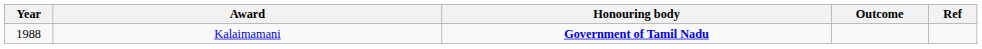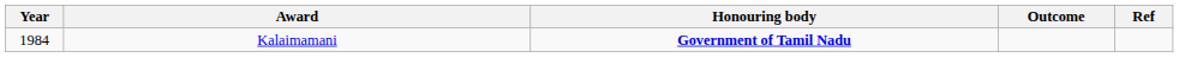 <table class="wikitable" style="width:100%;">
 <tr>
 <th width=5%>Year</th>
 <th style="width:40%;">Award</th>
 <th style="width:40%;">Honouring body</th>
 <th style="width:10%;">Outcome</th>
 <th style="width:5%;">Ref</th>
 </tr>
 <tr>
-<td style="text-align:center;">1988</td>
+<td style="text-align:center;">1984</td>
 <td style="text-align:center;"><a href='#'>Kalaimamani</a></td>
 <td style="text-align:center;"><strong><a href='#'>Government of Tamil Nadu</a></strong></td>
 <td></td>
 <td style="text-align:center;"></td>
 </tr>
 </table>
